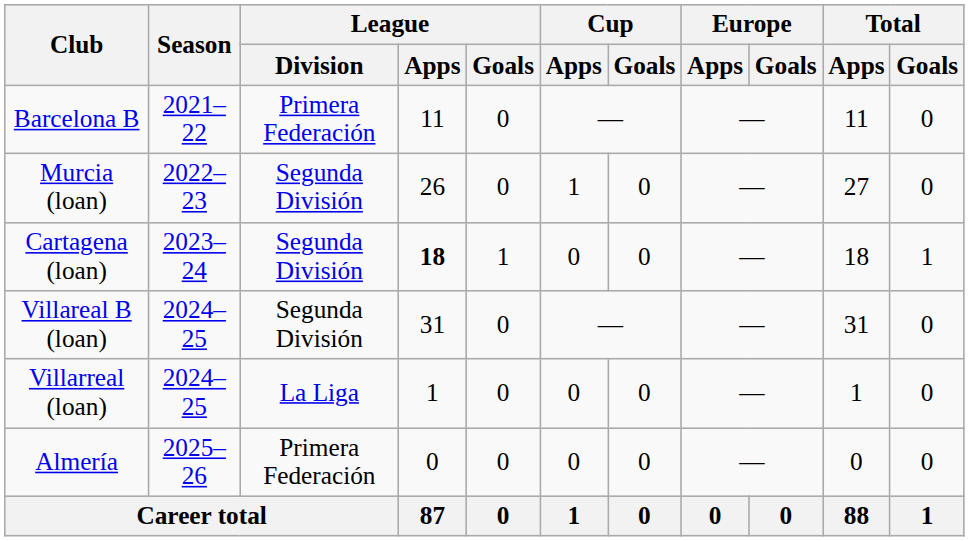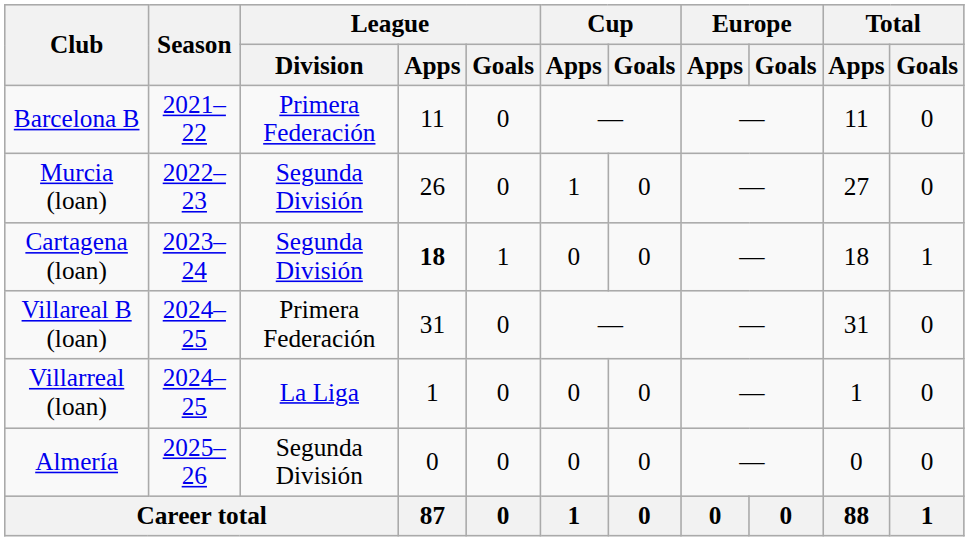 <table class="wikitable" style="text-align:center">
 <tr>
 <th rowspan="2">Club</th>
 <th rowspan="2">Season</th>
 <th colspan="3">League</th>
 <th colspan="2">Cup</th>
 <th colspan="2">Europe</th>
 <th colspan="2">Total</th>
 </tr>
 <tr>
 <th>Division</th>
 <th>Apps</th>
 <th>Goals</th>
 <th>Apps</th>
 <th>Goals</th>
 <th>Apps</th>
 <th>Goals</th>
 <th>Apps</th>
 <th>Goals</th>
 </tr>
 <tr>
 <td><a href='#'>Barcelona B</a></td>
 <td><a href='#'>2021–22</a></td>
 <td><a href='#'>Primera Federación</a></td>
 <td>11</td>
 <td>0</td>
 <td colspan="2">—</td>
 <td colspan="2">—</td>
 <td>11</td>
 <td>0</td>
 </tr>
 <tr>
 <td><a href='#'>Murcia</a> (loan)</td>
 <td><a href='#'>2022–23</a></td>
 <td><a href='#'>Segunda División</a></td>
 <td>26</td>
 <td>0</td>
 <td>1</td>
 <td>0</td>
 <td colspan="2">—</td>
 <td>27</td>
 <td>0</td>
 </tr>
 <tr>
 <td><a href='#'>Cartagena</a> (loan)</td>
 <td><a href='#'>2023–24</a></td>
 <td><a href='#'>Segunda División</a></td>
 <td><strong>18</strong></td>
 <td>1</td>
 <td>0</td>
 <td>0</td>
 <td colspan="2">—</td>
 <td>18</td>
 <td>1</td>
 </tr>
 <tr>
 <td><a href='#'>Villareal B</a> (loan)</td>
 <td><a href='#'>2024–25</a></td>
-<td>Segunda División</td>
+<td>Primera Federación</td>
 <td>31</td>
 <td>0</td>
 <td colspan="2">—</td>
 <td colspan="2">—</td>
 <td>31</td>
 <td>0</td>
 </tr>
 <tr>
 <td><a href='#'>Villarreal</a> (loan)</td>
 <td><a href='#'>2024–25</a></td>
 <td><a href='#'>La Liga</a></td>
 <td>1</td>
 <td>0</td>
 <td>0</td>
 <td>0</td>
 <td colspan="2">—</td>
 <td>1</td>
 <td>0</td>
 </tr>
 <tr>
 <td><a href='#'>Almería</a></td>
 <td><a href='#'>2025–26</a></td>
-<td>Primera Federación</td>
+<td>Segunda División</td>
 <td>0</td>
 <td>0</td>
 <td>0</td>
 <td>0</td>
 <td colspan="2">—</td>
 <td>0</td>
 <td>0</td>
 </tr>
 <tr>
 <th colspan="3">Career total</th>
 <th>87</th>
 <th>0</th>
 <th>1</th>
 <th>0</th>
 <th>0</th>
 <th>0</th>
 <th>88</th>
 <th>1</th>
 </tr>
 </table>
